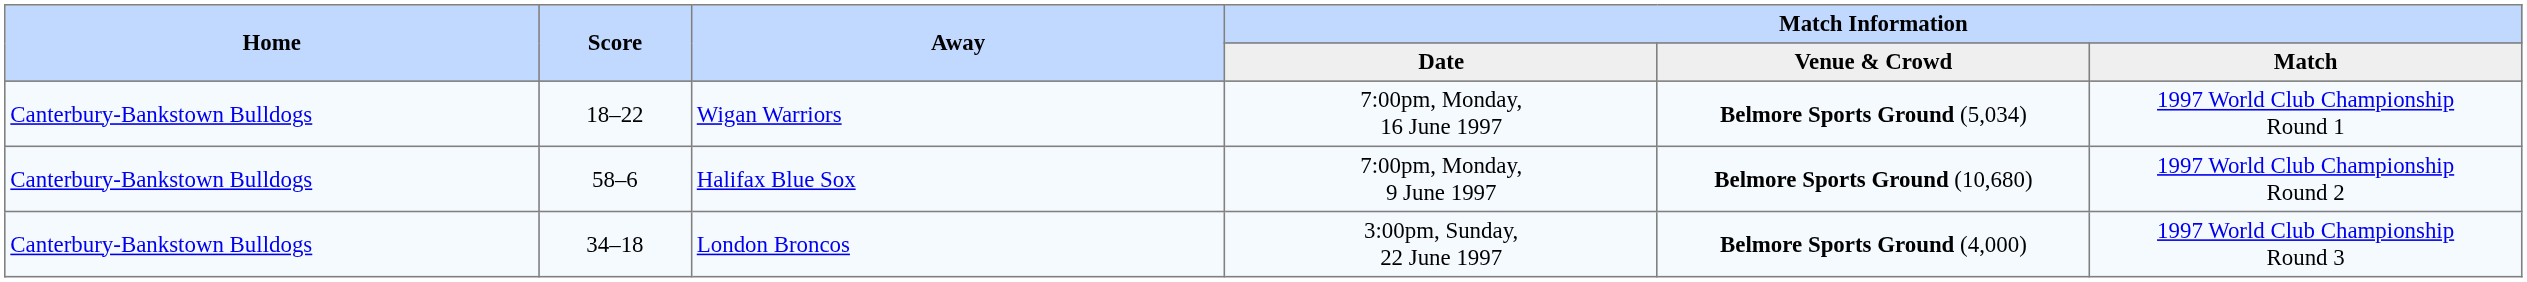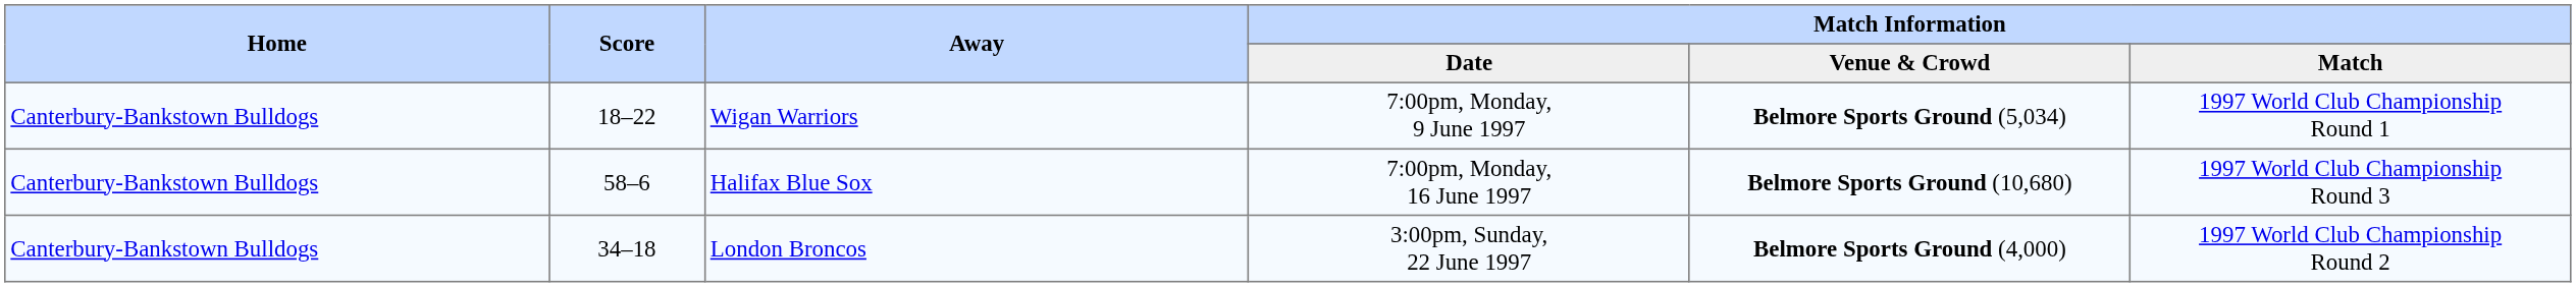 <table border=1 style="border-collapse:collapse; font-size:90%;" cellpadding=3 cellspacing=0 width=100%>
 <tr bgcolor=#C1D8FF>
 <th rowspan=2 width=21%>Home</th>
 <th rowspan=2 width=6%>Score</th>
 <th rowspan=2 width=21%>Away</th>
 <th colspan=6>Match Information</th>
 </tr>
 <tr bgcolor=#EFEFEF>
 <th width=17%>Date</th>
 <th width=17%>Venue & Crowd</th>
 <th width=17%>Match</th>
 </tr>
 <tr align=center bgcolor=#F5FAFF>
 <td align=left> <a href='#'>Canterbury-Bankstown Bulldogs</a></td>
 <td>18–22</td>
 <td align=left> <a href='#'>Wigan Warriors</a></td>
-<td>7:00pm, Monday,<br>16 June 1997</td>
+<td>7:00pm, Monday,<br>9 June 1997</td>
 <td><strong>Belmore Sports Ground</strong> (5,034)</td>
 <td><a href='#'>1997 World Club Championship</a><br>Round 1</td>
 </tr>
 <tr align=center bgcolor=#F5FAFF>
 <td align=left> <a href='#'>Canterbury-Bankstown Bulldogs</a></td>
 <td>58–6</td>
 <td align=left> <a href='#'>Halifax Blue Sox</a></td>
-<td>7:00pm, Monday,<br>9 June 1997</td>
+<td>7:00pm, Monday,<br>16 June 1997</td>
 <td><strong>Belmore Sports Ground</strong> (10,680)</td>
-<td><a href='#'>1997 World Club Championship</a><br>Round 2</td>
+<td><a href='#'>1997 World Club Championship</a><br>Round 3</td>
 </tr>
 <tr align=center bgcolor=#F5FAFF>
 <td align=left> <a href='#'>Canterbury-Bankstown Bulldogs</a></td>
 <td>34–18</td>
 <td align=left> <a href='#'>London Broncos</a></td>
 <td>3:00pm, Sunday,<br>22 June 1997</td>
 <td><strong>Belmore Sports Ground</strong> (4,000)</td>
-<td><a href='#'>1997 World Club Championship</a><br>Round 3</td>
+<td><a href='#'>1997 World Club Championship</a><br>Round 2</td>
 </tr>
 </table>
